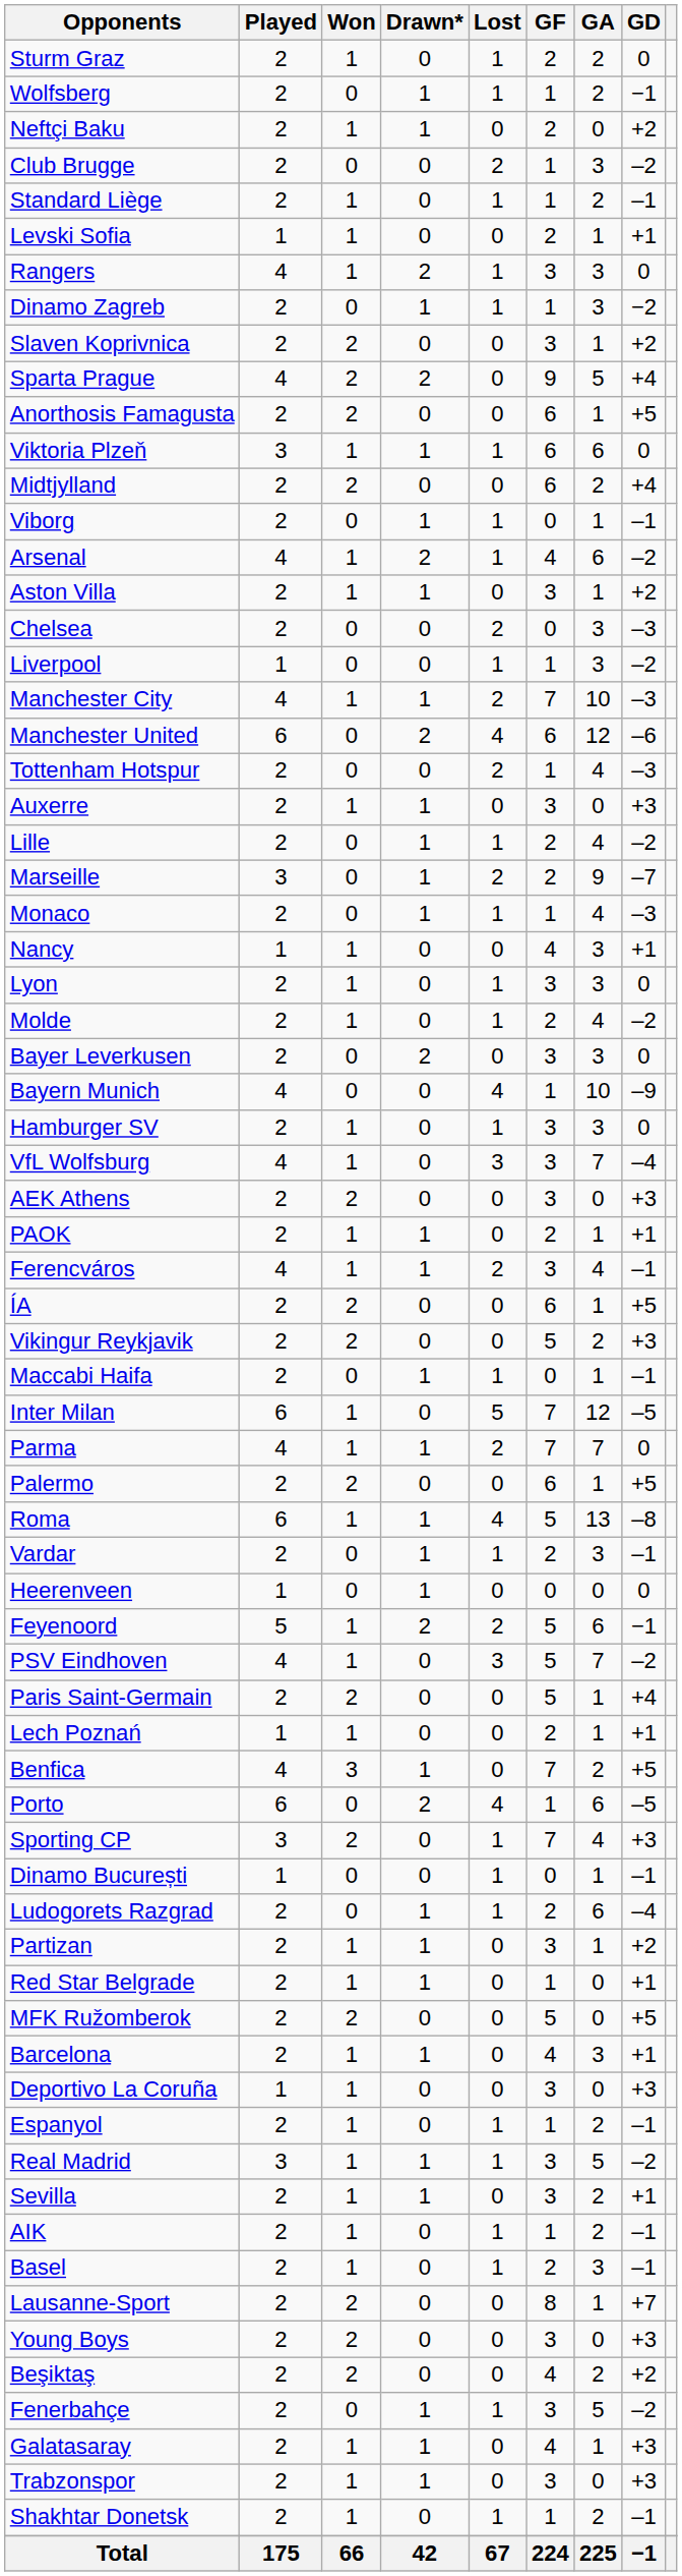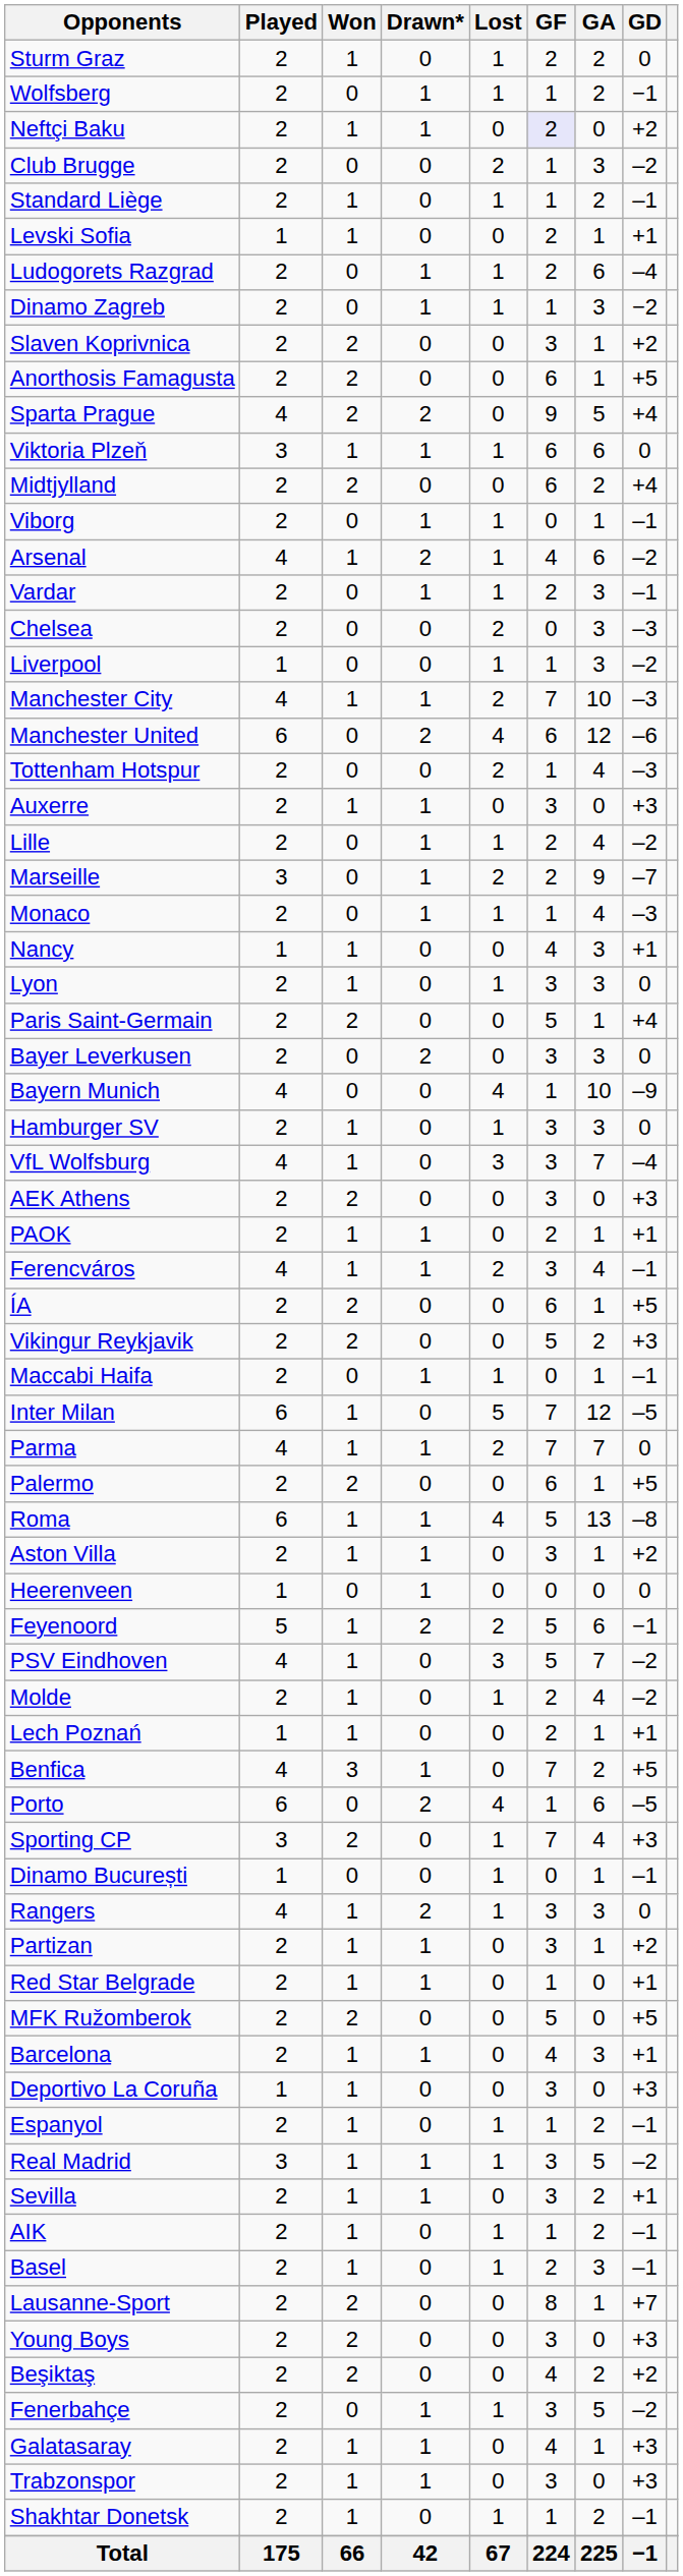 <table class="sortable wikitable" style="text-align:center">
 <tr>
 <th>Opponents</th>
 <th>Played</th>
 <th>Won</th>
 <th>Drawn*</th>
 <th>Lost</th>
 <th>GF</th>
 <th>GA</th>
 <th>GD</th>
 <th></th>
 </tr>
 <tr>
 <td style="text-align:left;"> <a href='#'>Sturm Graz</a></td>
 <td>2</td>
 <td>1</td>
 <td>0</td>
 <td>1</td>
 <td>2</td>
 <td>2</td>
 <td>0</td>
 <td></td>
 </tr>
 <tr>
 <td style="text-align:left;"> <a href='#'>Wolfsberg</a></td>
 <td>2</td>
 <td>0</td>
 <td>1</td>
 <td>1</td>
 <td>1</td>
 <td>2</td>
 <td>−1</td>
 <td></td>
 </tr>
 <tr>
 <td style="text-align:left;"> <a href='#'>Neftçi Baku</a></td>
 <td>2</td>
 <td>1</td>
 <td>1</td>
 <td>0</td>
-<td>2</td>
+<td style="background: lavender;">2</td>
 <td>0</td>
 <td>+2</td>
 <td></td>
 </tr>
 <tr>
 <td style="text-align:left;"> <a href='#'>Club Brugge</a></td>
 <td>2</td>
 <td>0</td>
 <td>0</td>
 <td>2</td>
 <td>1</td>
 <td>3</td>
 <td>–2</td>
 <td></td>
 </tr>
 <tr>
 <td style="text-align:left;"> <a href='#'>Standard Liège</a></td>
 <td>2</td>
 <td>1</td>
 <td>0</td>
 <td>1</td>
 <td>1</td>
 <td>2</td>
 <td>–1</td>
 <td></td>
 </tr>
 <tr>
 <td style="text-align:left;"> <a href='#'>Levski Sofia</a></td>
 <td>1</td>
 <td>1</td>
 <td>0</td>
 <td>0</td>
 <td>2</td>
 <td>1</td>
 <td>+1</td>
 <td></td>
 </tr>
 <tr>
-<td style="text-align:left;"> <a href='#'>Rangers</a></td>
-<td>4</td>
+<td style="text-align:left;"> <a href='#'>Ludogorets Razgrad</a></td>
+<td>2</td>
+<td>0</td>
+<td>1</td>
 <td>1</td>
 <td>2</td>
-<td>1</td>
-<td>3</td>
-<td>3</td>
-<td>0</td>
+<td>6</td>
+<td>–4</td>
 <td></td>
 </tr>
 <tr>
 <td style="text-align:left;"> <a href='#'>Dinamo Zagreb</a></td>
 <td>2</td>
 <td>0</td>
 <td>1</td>
 <td>1</td>
 <td>1</td>
 <td>3</td>
 <td>−2</td>
 <td></td>
 </tr>
 <tr>
 <td style="text-align:left;"> <a href='#'>Slaven Koprivnica</a></td>
 <td>2</td>
 <td>2</td>
 <td>0</td>
 <td>0</td>
 <td>3</td>
 <td>1</td>
 <td>+2</td>
 <td></td>
 </tr>
 <tr>
+<td style="text-align:left;"> <a href='#'>Anorthosis Famagusta</a></td>
+<td>2</td>
+<td>2</td>
+<td>0</td>
+<td>0</td>
+<td>6</td>
+<td>1</td>
+<td>+5</td>
+<td></td>
+</tr>
+<tr>
 <td style="text-align:left;"> <a href='#'>Sparta Prague</a></td>
 <td>4</td>
 <td>2</td>
 <td>2</td>
 <td>0</td>
 <td>9</td>
 <td>5</td>
 <td>+4</td>
-<td></td>
-</tr>
-<tr>
-<td style="text-align:left;"> <a href='#'>Anorthosis Famagusta</a></td>
-<td>2</td>
-<td>2</td>
-<td>0</td>
-<td>0</td>
-<td>6</td>
-<td>1</td>
-<td>+5</td>
 <td></td>
 </tr>
 <tr>
 <td style="text-align:left;"> <a href='#'>Viktoria Plzeň</a></td>
 <td>3</td>
 <td>1</td>
 <td>1</td>
 <td>1</td>
 <td>6</td>
 <td>6</td>
 <td>0</td>
 <td></td>
 </tr>
 <tr>
 <td style="text-align:left;"> <a href='#'>Midtjylland</a></td>
 <td>2</td>
 <td>2</td>
 <td>0</td>
 <td>0</td>
 <td>6</td>
 <td>2</td>
 <td>+4</td>
 <td></td>
 </tr>
 <tr>
 <td style="text-align:left;"> <a href='#'>Viborg</a></td>
 <td>2</td>
 <td>0</td>
 <td>1</td>
 <td>1</td>
 <td>0</td>
 <td>1</td>
 <td>–1</td>
 <td></td>
 </tr>
 <tr>
 <td style="text-align:left;"> <a href='#'>Arsenal</a></td>
 <td>4</td>
 <td>1</td>
 <td>2</td>
 <td>1</td>
 <td>4</td>
 <td>6</td>
 <td>–2</td>
 <td></td>
 </tr>
 <tr>
-<td style="text-align:left;"> <a href='#'>Aston Villa</a></td>
+<td style="text-align:left;"> <a href='#'>Vardar</a></td>
 <td>2</td>
+<td>0</td>
 <td>1</td>
 <td>1</td>
-<td>0</td>
+<td>2</td>
 <td>3</td>
-<td>1</td>
-<td>+2</td>
+<td>–1</td>
 <td></td>
 </tr>
 <tr>
 <td style="text-align:left;"> <a href='#'>Chelsea</a></td>
 <td>2</td>
 <td>0</td>
 <td>0</td>
 <td>2</td>
 <td>0</td>
 <td>3</td>
 <td>–3</td>
 <td></td>
 </tr>
 <tr>
 <td style="text-align:left;"> <a href='#'>Liverpool</a></td>
 <td>1</td>
 <td>0</td>
 <td>0</td>
 <td>1</td>
 <td>1</td>
 <td>3</td>
 <td>–2</td>
 <td></td>
 </tr>
 <tr>
 <td style="text-align:left;"> <a href='#'>Manchester City</a></td>
 <td>4</td>
 <td>1</td>
 <td>1</td>
 <td>2</td>
 <td>7</td>
 <td>10</td>
 <td>–3</td>
 <td></td>
 </tr>
 <tr>
 <td style="text-align:left;"> <a href='#'>Manchester United</a></td>
 <td>6</td>
 <td>0</td>
 <td>2</td>
 <td>4</td>
 <td>6</td>
 <td>12</td>
 <td>–6</td>
 <td></td>
 </tr>
 <tr>
 <td style="text-align:left;"> <a href='#'>Tottenham Hotspur</a></td>
 <td>2</td>
 <td>0</td>
 <td>0</td>
 <td>2</td>
 <td>1</td>
 <td>4</td>
 <td>–3</td>
 <td></td>
 </tr>
 <tr>
 <td style="text-align:left;"> <a href='#'>Auxerre</a></td>
 <td>2</td>
 <td>1</td>
 <td>1</td>
 <td>0</td>
 <td>3</td>
 <td>0</td>
 <td>+3</td>
 <td></td>
 </tr>
 <tr>
 <td style="text-align:left;"> <a href='#'>Lille</a></td>
 <td>2</td>
 <td>0</td>
 <td>1</td>
 <td>1</td>
 <td>2</td>
 <td>4</td>
 <td>–2</td>
 <td></td>
 </tr>
 <tr>
 <td style="text-align:left;"> <a href='#'>Marseille</a></td>
 <td>3</td>
 <td>0</td>
 <td>1</td>
 <td>2</td>
 <td>2</td>
 <td>9</td>
 <td>–7</td>
 <td></td>
 </tr>
 <tr>
 <td style="text-align:left;"> <a href='#'>Monaco</a></td>
 <td>2</td>
 <td>0</td>
 <td>1</td>
 <td>1</td>
 <td>1</td>
 <td>4</td>
 <td>–3</td>
 <td></td>
 </tr>
 <tr>
 <td style="text-align:left;"> <a href='#'>Nancy</a></td>
 <td>1</td>
 <td>1</td>
 <td>0</td>
 <td>0</td>
 <td>4</td>
 <td>3</td>
 <td>+1</td>
 <td></td>
 </tr>
 <tr>
 <td style="text-align:left;"> <a href='#'>Lyon</a></td>
 <td>2</td>
 <td>1</td>
 <td>0</td>
 <td>1</td>
 <td>3</td>
 <td>3</td>
 <td>0</td>
 <td></td>
 </tr>
 <tr>
-<td style="text-align:left;"> <a href='#'>Molde</a></td>
+<td style="text-align:left;"> <a href='#'>Paris Saint-Germain</a></td>
 <td>2</td>
+<td>2</td>
+<td>0</td>
+<td>0</td>
+<td>5</td>
 <td>1</td>
-<td>0</td>
-<td>1</td>
-<td>2</td>
-<td>4</td>
-<td>–2</td>
+<td>+4</td>
 <td></td>
 </tr>
 <tr>
 <td style="text-align:left;"> <a href='#'>Bayer Leverkusen</a></td>
 <td>2</td>
 <td>0</td>
 <td>2</td>
 <td>0</td>
 <td>3</td>
 <td>3</td>
 <td>0</td>
 <td></td>
 </tr>
 <tr>
 <td style="text-align:left;"> <a href='#'>Bayern Munich</a></td>
 <td>4</td>
 <td>0</td>
 <td>0</td>
 <td>4</td>
 <td>1</td>
 <td>10</td>
 <td>–9</td>
 <td></td>
 </tr>
 <tr>
 <td style="text-align:left;"> <a href='#'>Hamburger SV</a></td>
 <td>2</td>
 <td>1</td>
 <td>0</td>
 <td>1</td>
 <td>3</td>
 <td>3</td>
 <td>0</td>
 <td></td>
 </tr>
 <tr>
 <td style="text-align:left;"> <a href='#'>VfL Wolfsburg</a></td>
 <td>4</td>
 <td>1</td>
 <td>0</td>
 <td>3</td>
 <td>3</td>
 <td>7</td>
 <td>–4</td>
 <td></td>
 </tr>
 <tr>
 <td style="text-align:left;"> <a href='#'>AEK Athens</a></td>
 <td>2</td>
 <td>2</td>
 <td>0</td>
 <td>0</td>
 <td>3</td>
 <td>0</td>
 <td>+3</td>
 <td></td>
 </tr>
 <tr>
 <td style="text-align:left;"> <a href='#'>PAOK</a></td>
 <td>2</td>
 <td>1</td>
 <td>1</td>
 <td>0</td>
 <td>2</td>
 <td>1</td>
 <td>+1</td>
 <td></td>
 </tr>
 <tr>
 <td style="text-align:left;"> <a href='#'>Ferencváros</a></td>
 <td>4</td>
 <td>1</td>
 <td>1</td>
 <td>2</td>
 <td>3</td>
 <td>4</td>
 <td>–1</td>
 <td></td>
 </tr>
 <tr>
 <td style="text-align:left;"> <a href='#'>ÍA</a></td>
 <td>2</td>
 <td>2</td>
 <td>0</td>
 <td>0</td>
 <td>6</td>
 <td>1</td>
 <td>+5</td>
 <td></td>
 </tr>
 <tr>
 <td style="text-align:left;"> <a href='#'>Vikingur Reykjavik</a></td>
 <td>2</td>
 <td>2</td>
 <td>0</td>
 <td>0</td>
 <td>5</td>
 <td>2</td>
 <td>+3</td>
 <td></td>
 </tr>
 <tr>
 <td style="text-align:left;"> <a href='#'>Maccabi Haifa</a></td>
 <td>2</td>
 <td>0</td>
 <td>1</td>
 <td>1</td>
 <td>0</td>
 <td>1</td>
 <td>–1</td>
 <td></td>
 </tr>
 <tr>
 <td style="text-align:left;"> <a href='#'>Inter Milan</a></td>
 <td>6</td>
 <td>1</td>
 <td>0</td>
 <td>5</td>
 <td>7</td>
 <td>12</td>
 <td>–5</td>
 <td></td>
 </tr>
 <tr>
 <td style="text-align:left;"> <a href='#'>Parma</a></td>
 <td>4</td>
 <td>1</td>
 <td>1</td>
 <td>2</td>
 <td>7</td>
 <td>7</td>
 <td>0</td>
 <td></td>
 </tr>
 <tr>
 <td style="text-align:left;"> <a href='#'>Palermo</a></td>
 <td>2</td>
 <td>2</td>
 <td>0</td>
 <td>0</td>
 <td>6</td>
 <td>1</td>
 <td>+5</td>
 <td></td>
 </tr>
 <tr>
 <td style="text-align:left;"> <a href='#'>Roma</a></td>
 <td>6</td>
 <td>1</td>
 <td>1</td>
 <td>4</td>
 <td>5</td>
 <td>13</td>
 <td>–8</td>
 <td></td>
 </tr>
 <tr>
-<td style="text-align:left;"> <a href='#'>Vardar</a></td>
+<td style="text-align:left;"> <a href='#'>Aston Villa</a></td>
 <td>2</td>
-<td>0</td>
 <td>1</td>
 <td>1</td>
-<td>2</td>
+<td>0</td>
 <td>3</td>
-<td>–1</td>
+<td>1</td>
+<td>+2</td>
 <td></td>
 </tr>
 <tr>
 <td style="text-align:left;"> <a href='#'>Heerenveen</a></td>
 <td>1</td>
 <td>0</td>
 <td>1</td>
 <td>0</td>
 <td>0</td>
 <td>0</td>
 <td>0</td>
 <td></td>
 </tr>
 <tr>
 <td style="text-align:left;"> <a href='#'>Feyenoord</a></td>
 <td>5</td>
 <td>1</td>
 <td>2</td>
 <td>2</td>
 <td>5</td>
 <td>6</td>
 <td>−1</td>
 <td></td>
 </tr>
 <tr>
 <td style="text-align:left;"> <a href='#'>PSV Eindhoven</a></td>
 <td>4</td>
 <td>1</td>
 <td>0</td>
 <td>3</td>
 <td>5</td>
 <td>7</td>
 <td>–2</td>
 <td></td>
 </tr>
 <tr>
-<td style="text-align:left;"> <a href='#'>Paris Saint-Germain</a></td>
+<td style="text-align:left;"> <a href='#'>Molde</a></td>
 <td>2</td>
+<td>1</td>
+<td>0</td>
+<td>1</td>
 <td>2</td>
-<td>0</td>
-<td>0</td>
-<td>5</td>
-<td>1</td>
-<td>+4</td>
+<td>4</td>
+<td>–2</td>
 <td></td>
 </tr>
 <tr>
 <td style="text-align:left;"> <a href='#'>Lech Poznań</a></td>
 <td>1</td>
 <td>1</td>
 <td>0</td>
 <td>0</td>
 <td>2</td>
 <td>1</td>
 <td>+1</td>
 <td></td>
 </tr>
 <tr>
 <td style="text-align:left;"> <a href='#'>Benfica</a></td>
 <td>4</td>
 <td>3</td>
 <td>1</td>
 <td>0</td>
 <td>7</td>
 <td>2</td>
 <td>+5</td>
 <td></td>
 </tr>
 <tr>
 <td style="text-align:left;"> <a href='#'>Porto</a></td>
 <td>6</td>
 <td>0</td>
 <td>2</td>
 <td>4</td>
 <td>1</td>
 <td>6</td>
 <td>–5</td>
 <td></td>
 </tr>
 <tr>
 <td style="text-align:left;"> <a href='#'>Sporting CP</a></td>
 <td>3</td>
 <td>2</td>
 <td>0</td>
 <td>1</td>
 <td>7</td>
 <td>4</td>
 <td>+3</td>
 <td></td>
 </tr>
 <tr>
 <td style="text-align:left;"> <a href='#'>Dinamo București</a></td>
 <td>1</td>
 <td>0</td>
 <td>0</td>
 <td>1</td>
 <td>0</td>
 <td>1</td>
 <td>–1</td>
 <td></td>
 </tr>
 <tr>
-<td style="text-align:left;"> <a href='#'>Ludogorets Razgrad</a></td>
-<td>2</td>
-<td>0</td>
-<td>1</td>
+<td style="text-align:left;"> <a href='#'>Rangers</a></td>
+<td>4</td>
 <td>1</td>
 <td>2</td>
-<td>6</td>
-<td>–4</td>
+<td>1</td>
+<td>3</td>
+<td>3</td>
+<td>0</td>
 <td></td>
 </tr>
 <tr>
 <td style="text-align:left;"> <a href='#'>Partizan</a></td>
 <td>2</td>
 <td>1</td>
 <td>1</td>
 <td>0</td>
 <td>3</td>
 <td>1</td>
 <td>+2</td>
 <td></td>
 </tr>
 <tr>
 <td style="text-align:left;"> <a href='#'>Red Star Belgrade</a></td>
 <td>2</td>
 <td>1</td>
 <td>1</td>
 <td>0</td>
 <td>1</td>
 <td>0</td>
 <td>+1</td>
 <td></td>
 </tr>
 <tr>
 <td style="text-align:left;"> <a href='#'>MFK Ružomberok</a></td>
 <td>2</td>
 <td>2</td>
 <td>0</td>
 <td>0</td>
 <td>5</td>
 <td>0</td>
 <td>+5</td>
 <td></td>
 </tr>
 <tr>
 <td style="text-align:left;"> <a href='#'>Barcelona</a></td>
 <td>2</td>
 <td>1</td>
 <td>1</td>
 <td>0</td>
 <td>4</td>
 <td>3</td>
 <td>+1</td>
 <td></td>
 </tr>
 <tr>
 <td style="text-align:left;"> <a href='#'>Deportivo La Coruña</a></td>
 <td>1</td>
 <td>1</td>
 <td>0</td>
 <td>0</td>
 <td>3</td>
 <td>0</td>
 <td>+3</td>
 <td></td>
 </tr>
 <tr>
 <td style="text-align:left;"> <a href='#'>Espanyol</a></td>
 <td>2</td>
 <td>1</td>
 <td>0</td>
 <td>1</td>
 <td>1</td>
 <td>2</td>
 <td>–1</td>
 <td></td>
 </tr>
 <tr>
 <td style="text-align:left;"> <a href='#'>Real Madrid</a></td>
 <td>3</td>
 <td>1</td>
 <td>1</td>
 <td>1</td>
 <td>3</td>
 <td>5</td>
 <td>–2</td>
 <td></td>
 </tr>
 <tr>
 <td style="text-align:left;"> <a href='#'>Sevilla</a></td>
 <td>2</td>
 <td>1</td>
 <td>1</td>
 <td>0</td>
 <td>3</td>
 <td>2</td>
 <td>+1</td>
 <td></td>
 </tr>
 <tr>
 <td style="text-align:left;"> <a href='#'>AIK</a></td>
 <td>2</td>
 <td>1</td>
 <td>0</td>
 <td>1</td>
 <td>1</td>
 <td>2</td>
 <td>–1</td>
 <td></td>
 </tr>
 <tr>
 <td style="text-align:left;"> <a href='#'>Basel</a></td>
 <td>2</td>
 <td>1</td>
 <td>0</td>
 <td>1</td>
 <td>2</td>
 <td>3</td>
 <td>–1</td>
 <td></td>
 </tr>
 <tr>
 <td style="text-align:left;"> <a href='#'>Lausanne-Sport</a></td>
 <td>2</td>
 <td>2</td>
 <td>0</td>
 <td>0</td>
 <td>8</td>
 <td>1</td>
 <td>+7</td>
 <td></td>
 </tr>
 <tr>
 <td style="text-align:left;"> <a href='#'>Young Boys</a></td>
 <td>2</td>
 <td>2</td>
 <td>0</td>
 <td>0</td>
 <td>3</td>
 <td>0</td>
 <td>+3</td>
 <td></td>
 </tr>
 <tr>
 <td style="text-align:left;"> <a href='#'>Beşiktaş</a></td>
 <td>2</td>
 <td>2</td>
 <td>0</td>
 <td>0</td>
 <td>4</td>
 <td>2</td>
 <td>+2</td>
 <td></td>
 </tr>
 <tr>
 <td style="text-align:left;"> <a href='#'>Fenerbahçe</a></td>
 <td>2</td>
 <td>0</td>
 <td>1</td>
 <td>1</td>
 <td>3</td>
 <td>5</td>
 <td>–2</td>
 <td></td>
 </tr>
 <tr>
 <td style="text-align:left;"> <a href='#'>Galatasaray</a></td>
 <td>2</td>
 <td>1</td>
 <td>1</td>
 <td>0</td>
 <td>4</td>
 <td>1</td>
 <td>+3</td>
 <td></td>
 </tr>
 <tr>
 <td style="text-align:left;"> <a href='#'>Trabzonspor</a></td>
 <td>2</td>
 <td>1</td>
 <td>1</td>
 <td>0</td>
 <td>3</td>
 <td>0</td>
 <td>+3</td>
 <td></td>
 </tr>
 <tr>
 <td style="text-align:left;"> <a href='#'>Shakhtar Donetsk</a></td>
 <td>2</td>
 <td>1</td>
 <td>0</td>
 <td>1</td>
 <td>1</td>
 <td>2</td>
 <td>–1</td>
 <td></td>
 </tr>
 <tr>
 </tr>
 <tr class="sortbottom">
 <th>Total</th>
 <th>175</th>
 <th>66</th>
 <th>42</th>
 <th>67</th>
 <th>224</th>
 <th>225</th>
 <th>−1</th>
 <th></th>
 </tr>
 </table>
